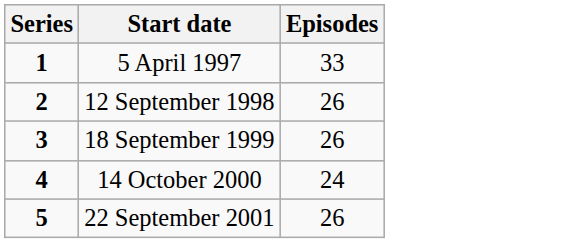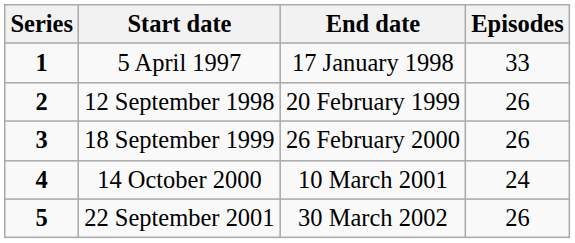 <table class="wikitable" style="text-align:center;">
 <tr>
 <th>Series</th>
 <th>Start date</th>
+<th>End date</th>
 <th>Episodes</th>
 </tr>
 <tr>
 <td><strong>1</strong></td>
 <td>5 April 1997</td>
+<td>17 January 1998</td>
 <td>33</td>
 </tr>
 <tr>
 <td><strong>2</strong></td>
 <td>12 September 1998</td>
+<td>20 February 1999</td>
 <td>26</td>
 </tr>
 <tr>
 <td><strong>3</strong></td>
 <td>18 September 1999</td>
+<td>26 February 2000</td>
 <td>26</td>
 </tr>
 <tr>
 <td><strong>4</strong></td>
 <td>14 October 2000</td>
+<td>10 March 2001</td>
 <td>24</td>
 </tr>
 <tr>
 <td><strong>5</strong></td>
 <td>22 September 2001</td>
+<td>30 March 2002</td>
 <td>26</td>
 </tr>
 </table>
